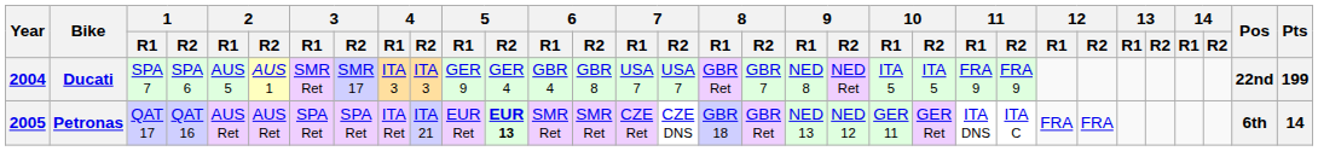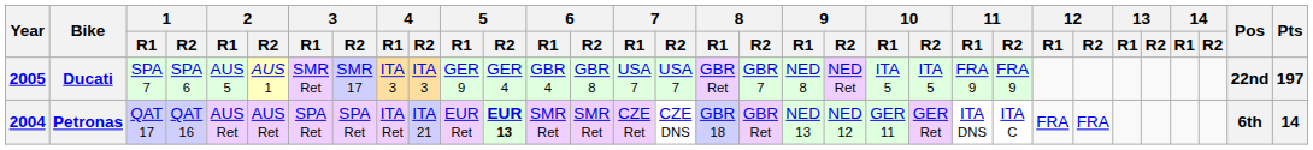 <table class="wikitable" style="text-align:center; font-size:90%">
 <tr>
 <th valign="middle" rowspan=2>Year</th>
 <th valign="middle" rowspan=2>Bike</th>
 <th colspan=2>1</th>
 <th colspan=2>2</th>
 <th colspan=2>3</th>
 <th colspan=2>4</th>
 <th colspan=2>5</th>
 <th colspan=2>6</th>
 <th colspan=2>7</th>
 <th colspan=2>8</th>
 <th colspan=2>9</th>
 <th colspan=2>10</th>
 <th colspan=2>11</th>
 <th colspan=2>12</th>
 <th colspan=2>13</th>
 <th colspan=2>14</th>
 <th rowspan=2>Pos</th>
 <th rowspan=2>Pts</th>
 </tr>
 <tr>
 <th>R1</th>
 <th>R2</th>
 <th>R1</th>
 <th>R2</th>
 <th>R1</th>
 <th>R2</th>
 <th>R1</th>
 <th>R2</th>
 <th>R1</th>
 <th>R2</th>
 <th>R1</th>
 <th>R2</th>
 <th>R1</th>
 <th>R2</th>
 <th>R1</th>
 <th>R2</th>
 <th>R1</th>
 <th>R2</th>
 <th>R1</th>
 <th>R2</th>
 <th>R1</th>
 <th>R2</th>
 <th>R1</th>
 <th>R2</th>
 <th>R1</th>
 <th>R2</th>
 <th>R1</th>
 <th>R2</th>
 </tr>
 <tr>
-<th><a href='#'>2004</a></th>
+<th><a href='#'>2005</a></th>
 <th><a href='#'>Ducati</a></th>
 <td style="background:#dfffdf;"><a href='#'>SPA</a><br><small>7</small></td>
 <td style="background:#dfffdf;"><a href='#'>SPA</a><br><small>6</small></td>
 <td style="background:#dfffdf;"><a href='#'>AUS</a><br><small>5</small></td>
 <td style="background:#ffffbf;"><em><a href='#'>AUS</a></em><br><small>1</small></td>
 <td style="background:#efcfff;"><a href='#'>SMR</a><br><small>Ret</small></td>
 <td style="background:#cfcfff;"><a href='#'>SMR</a><br><small>17</small></td>
 <td style="background:#ffdf9f;"><a href='#'>ITA</a><br><small>3</small></td>
 <td style="background:#ffdf9f;"><a href='#'>ITA</a><br><small>3</small></td>
 <td style="background:#dfffdf;"><a href='#'>GER</a><br><small>9</small></td>
 <td style="background:#dfffdf;"><a href='#'>GER</a><br><small>4</small></td>
 <td style="background:#dfffdf;"><a href='#'>GBR</a><br><small>4</small></td>
 <td style="background:#dfffdf;"><a href='#'>GBR</a><br><small>8</small></td>
 <td style="background:#dfffdf;"><a href='#'>USA</a><br><small>7</small></td>
 <td style="background:#dfffdf;"><a href='#'>USA</a><br><small>7</small></td>
 <td style="background:#efcfff;"><a href='#'>GBR</a><br><small>Ret</small></td>
 <td style="background:#dfffdf;"><a href='#'>GBR</a><br><small>7</small></td>
 <td style="background:#dfffdf;"><a href='#'>NED</a><br><small>8</small></td>
 <td style="background:#efcfff;"><a href='#'>NED</a><br><small>Ret</small></td>
 <td style="background:#dfffdf;"><a href='#'>ITA</a><br><small>5</small></td>
 <td style="background:#dfffdf;"><a href='#'>ITA</a><br><small>5</small></td>
 <td style="background:#dfffdf;"><a href='#'>FRA</a><br><small>9</small></td>
 <td style="background:#dfffdf;"><a href='#'>FRA</a><br><small>9</small></td>
 <td></td>
 <td></td>
 <td></td>
 <td></td>
 <td></td>
 <td></td>
 <th>22nd</th>
-<th>199</th>
+<th>197</th>
 </tr>
 <tr>
-<th align="left"><a href='#'>2005</a></th>
+<th align="left"><a href='#'>2004</a></th>
 <th align="left"><a href='#'>Petronas</a></th>
 <td style="background:#cfcfff;"><a href='#'>QAT</a><br><small>17</small></td>
 <td style="background:#cfcfff;"><a href='#'>QAT</a><br><small>16</small></td>
 <td style="background:#efcfff;"><a href='#'>AUS</a><br><small>Ret</small></td>
 <td style="background:#efcfff;"><a href='#'>AUS</a><br><small>Ret</small></td>
 <td style="background:#efcfff;"><a href='#'>SPA</a><br><small>Ret</small></td>
 <td style="background:#efcfff;"><a href='#'>SPA</a><br><small>Ret</small></td>
 <td style="background:#efcfff;"><a href='#'>ITA</a><br><small>Ret</small></td>
 <td style="background:#cfcfff;"><a href='#'>ITA</a><br><small>21</small></td>
 <td style="background:#efcfff;"><a href='#'>EUR</a><br><small>Ret</small></td>
 <td style="background:#dfffdf;"><strong><a href='#'>EUR</a><br><small>13</small></strong></td>
 <td style="background:#efcfff;"><a href='#'>SMR</a><br><small>Ret</small></td>
 <td style="background:#efcfff;"><a href='#'>SMR</a><br><small>Ret</small></td>
 <td style="background:#efcfff;"><a href='#'>CZE</a><br><small>Ret</small></td>
 <td style="background:#ffffff;"><a href='#'>CZE</a><br><small>DNS</small></td>
 <td style="background:#cfcfff;"><a href='#'>GBR</a><br><small>18</small></td>
 <td style="background:#efcfff;"><a href='#'>GBR</a><br><small>Ret</small></td>
 <td style="background:#dfffdf;"><a href='#'>NED</a><br><small>13</small></td>
 <td style="background:#dfffdf;"><a href='#'>NED</a><br><small>12</small></td>
 <td style="background:#dfffdf;"><a href='#'>GER</a><br><small>11</small></td>
 <td style="background:#efcfff;"><a href='#'>GER</a><br><small>Ret</small></td>
 <td style="background:#ffffff;"><a href='#'>ITA</a><br><small>DNS</small></td>
 <td style="background:#ffffff;"><a href='#'>ITA</a><br><small>C</small></td>
 <td style="background:#;"><a href='#'>FRA</a><br><small></small></td>
 <td style="background:#;"><a href='#'>FRA</a><br><small></small></td>
 <td></td>
 <td></td>
 <td></td>
 <td></td>
 <th>6th</th>
 <th>14</th>
 </tr>
 </table>
